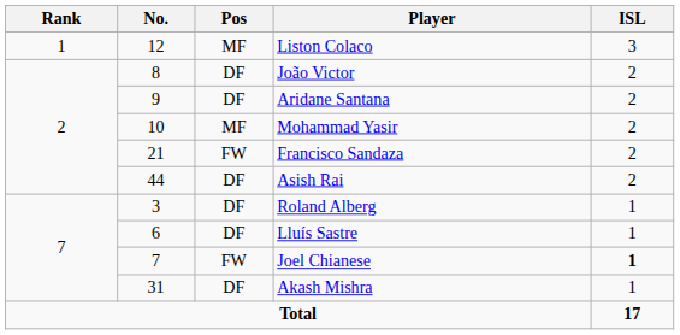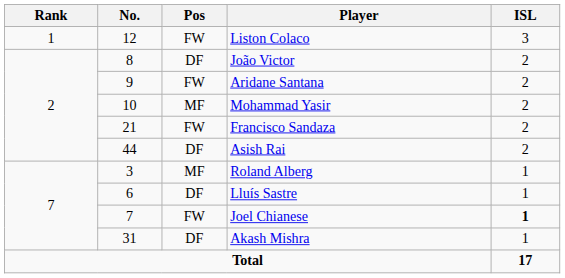 <table class="wikitable" style="text-align: center;width:50%;">
 <tr>
 <th>Rank</th>
 <th>No.</th>
 <th>Pos</th>
 <th>Player</th>
 <th>ISL</th>
 </tr>
 <tr>
 <td>1</td>
 <td>12</td>
-<td>MF</td>
+<td>FW</td>
 <td align=left> <a href='#'>Liston Colaco</a></td>
 <td>3</td>
 </tr>
 <tr>
 <td rowspan="5">2</td>
 <td>8</td>
 <td>DF</td>
 <td align=left> <a href='#'>João Victor</a></td>
 <td>2</td>
 </tr>
 <tr>
 <td>9</td>
-<td>DF</td>
+<td>FW</td>
 <td align=left> <a href='#'>Aridane Santana</a></td>
 <td>2</td>
 </tr>
 <tr>
 <td>10</td>
 <td>MF</td>
 <td align=left> <a href='#'>Mohammad Yasir</a></td>
 <td>2</td>
 </tr>
 <tr>
 <td>21</td>
 <td>FW</td>
 <td align=left> <a href='#'>Francisco Sandaza</a></td>
 <td>2</td>
 </tr>
 <tr>
 <td>44</td>
 <td>DF</td>
 <td align=left> <a href='#'>Asish Rai</a></td>
 <td>2</td>
 </tr>
 <tr>
 <td rowspan="4">7</td>
 <td>3</td>
-<td>DF</td>
+<td>MF</td>
 <td align=left> <a href='#'>Roland Alberg</a></td>
 <td>1</td>
 </tr>
 <tr>
 <td>6</td>
 <td>DF</td>
 <td align=left> <a href='#'>Lluís Sastre</a></td>
 <td>1</td>
 </tr>
 <tr>
 <td>7</td>
 <td>FW</td>
 <td align=left> <a href='#'>Joel Chianese</a></td>
 <td><strong>1</strong></td>
 </tr>
 <tr>
 <td>31</td>
 <td>DF</td>
 <td align=left> <a href='#'>Akash Mishra</a></td>
 <td>1</td>
 </tr>
 <tr>
 <td colspan="4"><strong>Total</strong></td>
 <td><strong>17</strong></td>
 </tr>
 </table>
